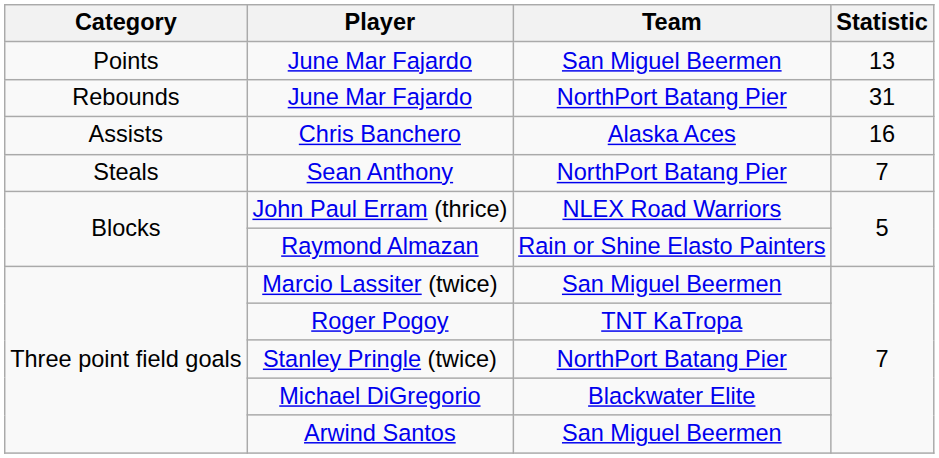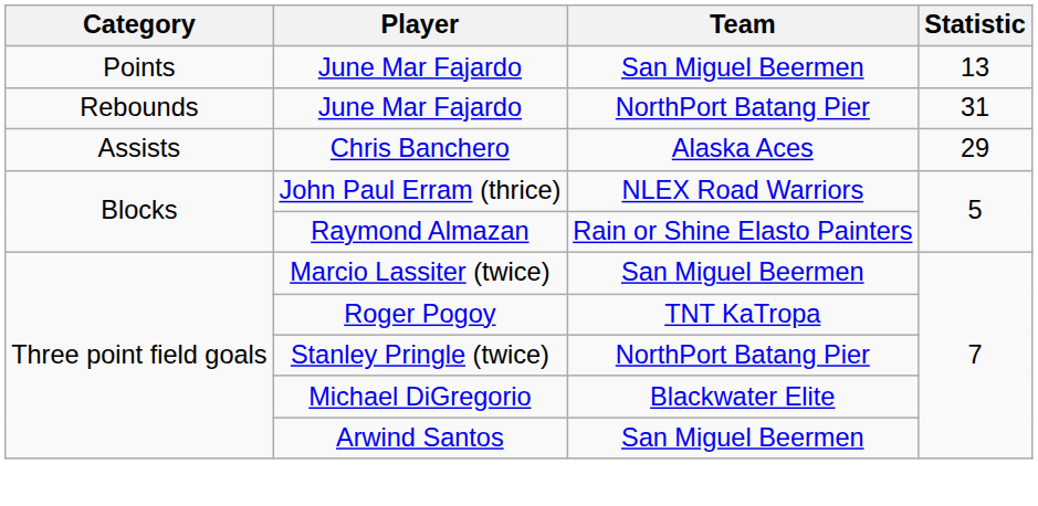 <table class="wikitable" style="text-align:center">
 <tr>
 <th>Category</th>
 <th>Player</th>
 <th>Team</th>
 <th>Statistic</th>
 </tr>
 <tr>
 <td>Points</td>
 <td><a href='#'>June Mar Fajardo</a></td>
 <td><a href='#'>San Miguel Beermen</a></td>
 <td>13</td>
 </tr>
 <tr>
 <td>Rebounds</td>
 <td><a href='#'>June Mar Fajardo</a></td>
 <td><a href='#'>NorthPort Batang Pier</a></td>
 <td>31</td>
 </tr>
 <tr>
 <td>Assists</td>
 <td><a href='#'>Chris Banchero</a></td>
 <td><a href='#'>Alaska Aces</a></td>
-<td>16</td>
-</tr>
-<tr>
-<td>Steals</td>
-<td><a href='#'>Sean Anthony</a></td>
-<td><a href='#'>NorthPort Batang Pier</a></td>
-<td>7</td>
+<td>29</td>
 </tr>
 <tr>
 <td rowspan=2>Blocks</td>
 <td><a href='#'>John Paul Erram</a> (thrice)</td>
 <td><a href='#'>NLEX Road Warriors</a></td>
 <td rowspan=2>5</td>
 </tr>
 <tr>
 <td><a href='#'>Raymond Almazan</a></td>
 <td><a href='#'>Rain or Shine Elasto Painters</a></td>
 </tr>
 <tr>
 <td rowspan=5>Three point field goals</td>
 <td><a href='#'>Marcio Lassiter</a> (twice)</td>
 <td><a href='#'>San Miguel Beermen</a></td>
 <td rowspan=5>7</td>
 </tr>
 <tr>
 <td><a href='#'>Roger Pogoy</a></td>
 <td><a href='#'>TNT KaTropa</a></td>
 </tr>
 <tr>
 <td><a href='#'>Stanley Pringle</a> (twice)</td>
 <td><a href='#'>NorthPort Batang Pier</a></td>
 </tr>
 <tr>
 <td><a href='#'>Michael DiGregorio</a></td>
 <td><a href='#'>Blackwater Elite</a></td>
 </tr>
 <tr>
 <td><a href='#'>Arwind Santos</a></td>
 <td><a href='#'>San Miguel Beermen</a></td>
 </tr>
 </table>
